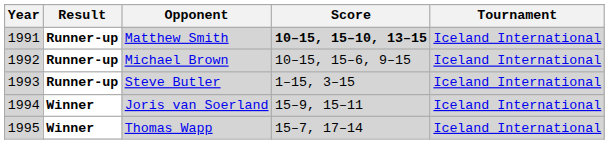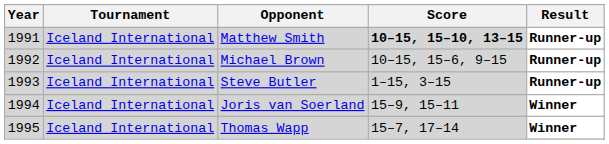 <table class="sortable wikitable" style="font-size: 90%;">
 <tr>
 <th>Year</th>
-<th>Result</th>
+<th>Tournament</th>
 <th>Opponent</th>
 <th>Score</th>
-<th>Tournament</th>
+<th>Result</th>
 </tr>
 <tr style="background:#D5D5D5">
 <td align="center">1991</td>
-<td style="text-align:left; background:white"><strong> Runner-up</strong></td>
+<td align="left"><a href='#'>Iceland International</a></td>
 <td align="left"> <a href='#'>Matthew Smith</a></td>
 <td align="left"><strong>10–15, 15–10, 13–15</strong></td>
-<td align="left"><a href='#'>Iceland International</a></td>
+<td style="text-align:left; background:white"><strong> Runner-up</strong></td>
 </tr>
 <tr style="background:#D5D5D5">
 <td align="center">1992</td>
-<td style="text-align:left; background:white"><strong> Runner-up</strong></td>
+<td align="left"><a href='#'>Iceland International</a></td>
 <td align="left"> <a href='#'>Michael Brown</a></td>
 <td align="left">10–15, 15–6, 9–15</td>
-<td align="left"><a href='#'>Iceland International</a></td>
+<td style="text-align:left; background:white"><strong> Runner-up</strong></td>
 </tr>
 <tr style="background:#D5D5D5">
 <td align="center">1993</td>
-<td style="text-align:left; background:white"><strong> Runner-up</strong></td>
+<td align="left"><a href='#'>Iceland International</a></td>
 <td align="left"> <a href='#'>Steve Butler</a></td>
 <td align="left">1–15, 3–15</td>
-<td align="left"><a href='#'>Iceland International</a></td>
+<td style="text-align:left; background:white"><strong> Runner-up</strong></td>
 </tr>
 <tr style="background:#D5D5D5">
 <td align="center">1994</td>
-<td style="text-align:left; background:white"> <strong>Winner</strong></td>
+<td align="left"><a href='#'>Iceland International</a></td>
 <td align="left"> <a href='#'>Joris van Soerland</a></td>
 <td align="left">15–9, 15–11</td>
-<td align="left"><a href='#'>Iceland International</a></td>
+<td style="text-align:left; background:white"> <strong>Winner</strong></td>
 </tr>
 <tr style="background:#D5D5D5">
 <td align="center">1995</td>
-<td style="text-align:left; background:white"> <strong>Winner</strong></td>
+<td align="left"><a href='#'>Iceland International</a></td>
 <td align="left"> <a href='#'>Thomas Wapp</a></td>
 <td align="left">15–7, 17–14</td>
-<td align="left"><a href='#'>Iceland International</a></td>
+<td style="text-align:left; background:white"> <strong>Winner</strong></td>
 </tr>
 </table>
